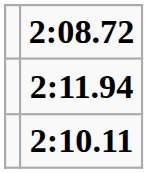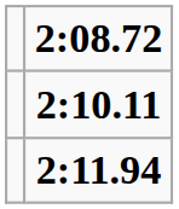 <table class="wikitable">
 <tr>
 <td></td>
 <td align=center><strong>2:08.72</strong></td>
 </tr>
 <tr>
 <td></td>
-<td align=center><strong>2:11.94</strong></td>
+<td align=center><strong>2:10.11</strong></td>
 </tr>
 <tr>
 <td></td>
-<td align=center><strong>2:10.11</strong></td>
+<td align=center><strong>2:11.94</strong></td>
 </tr>
 </table>
